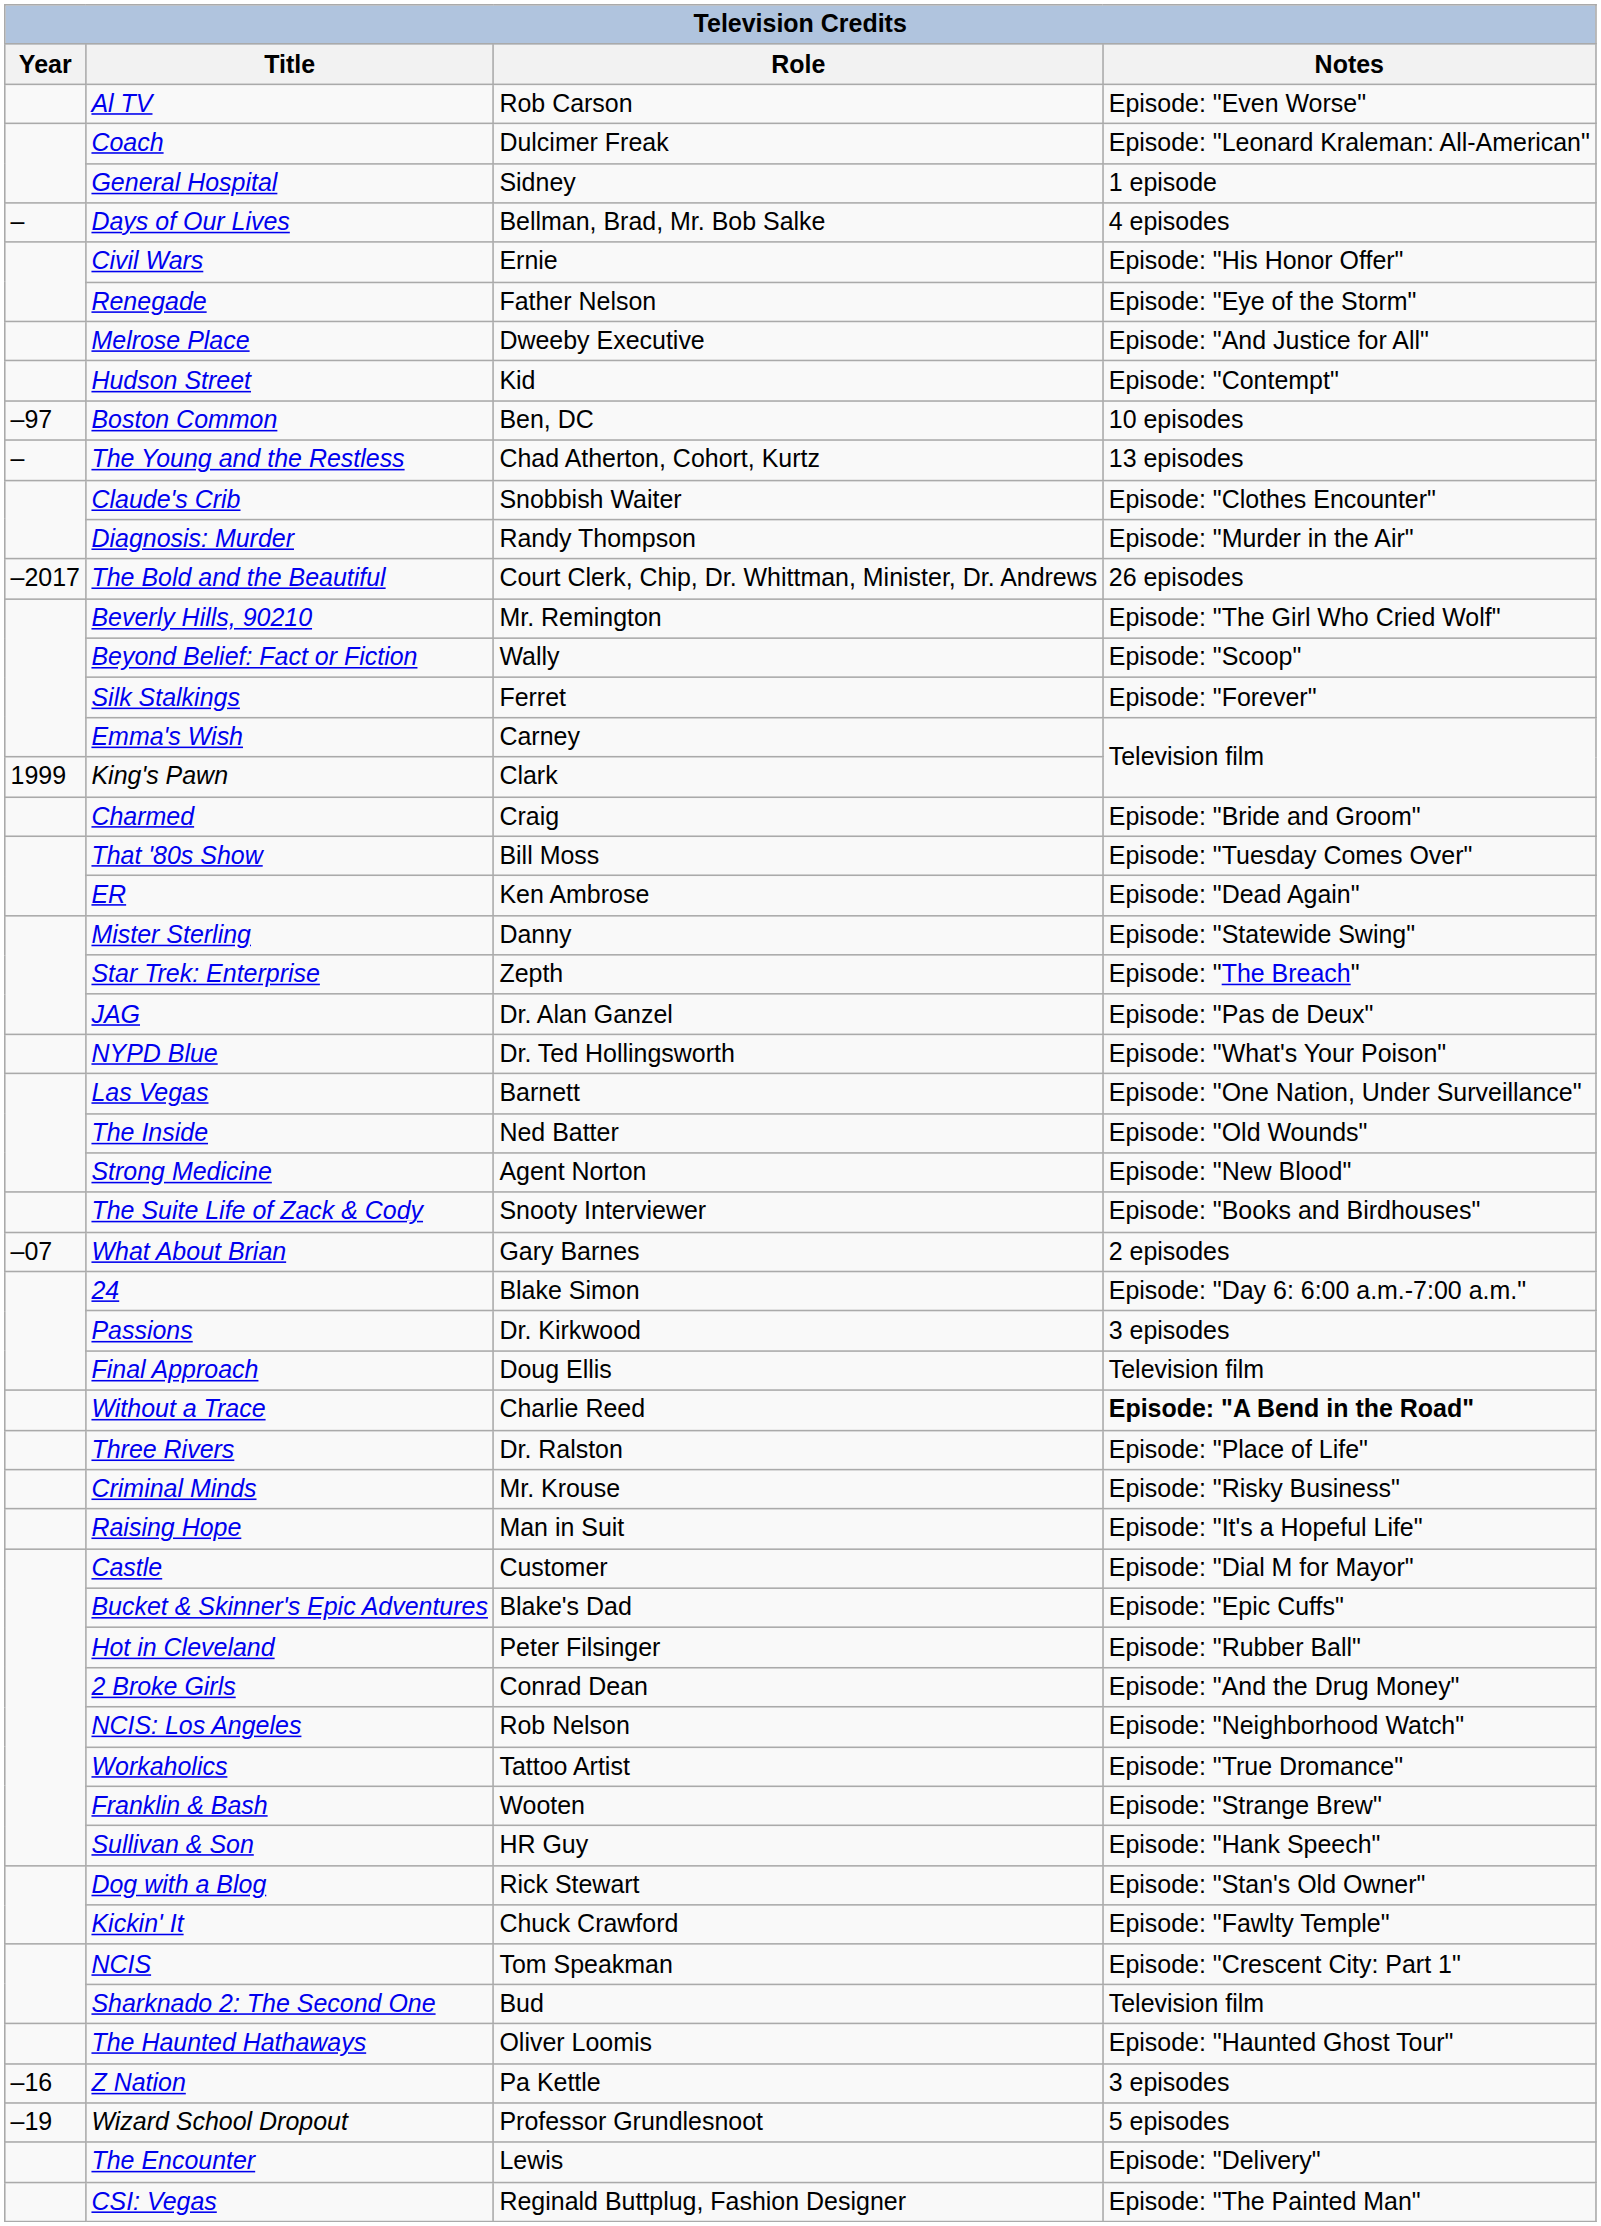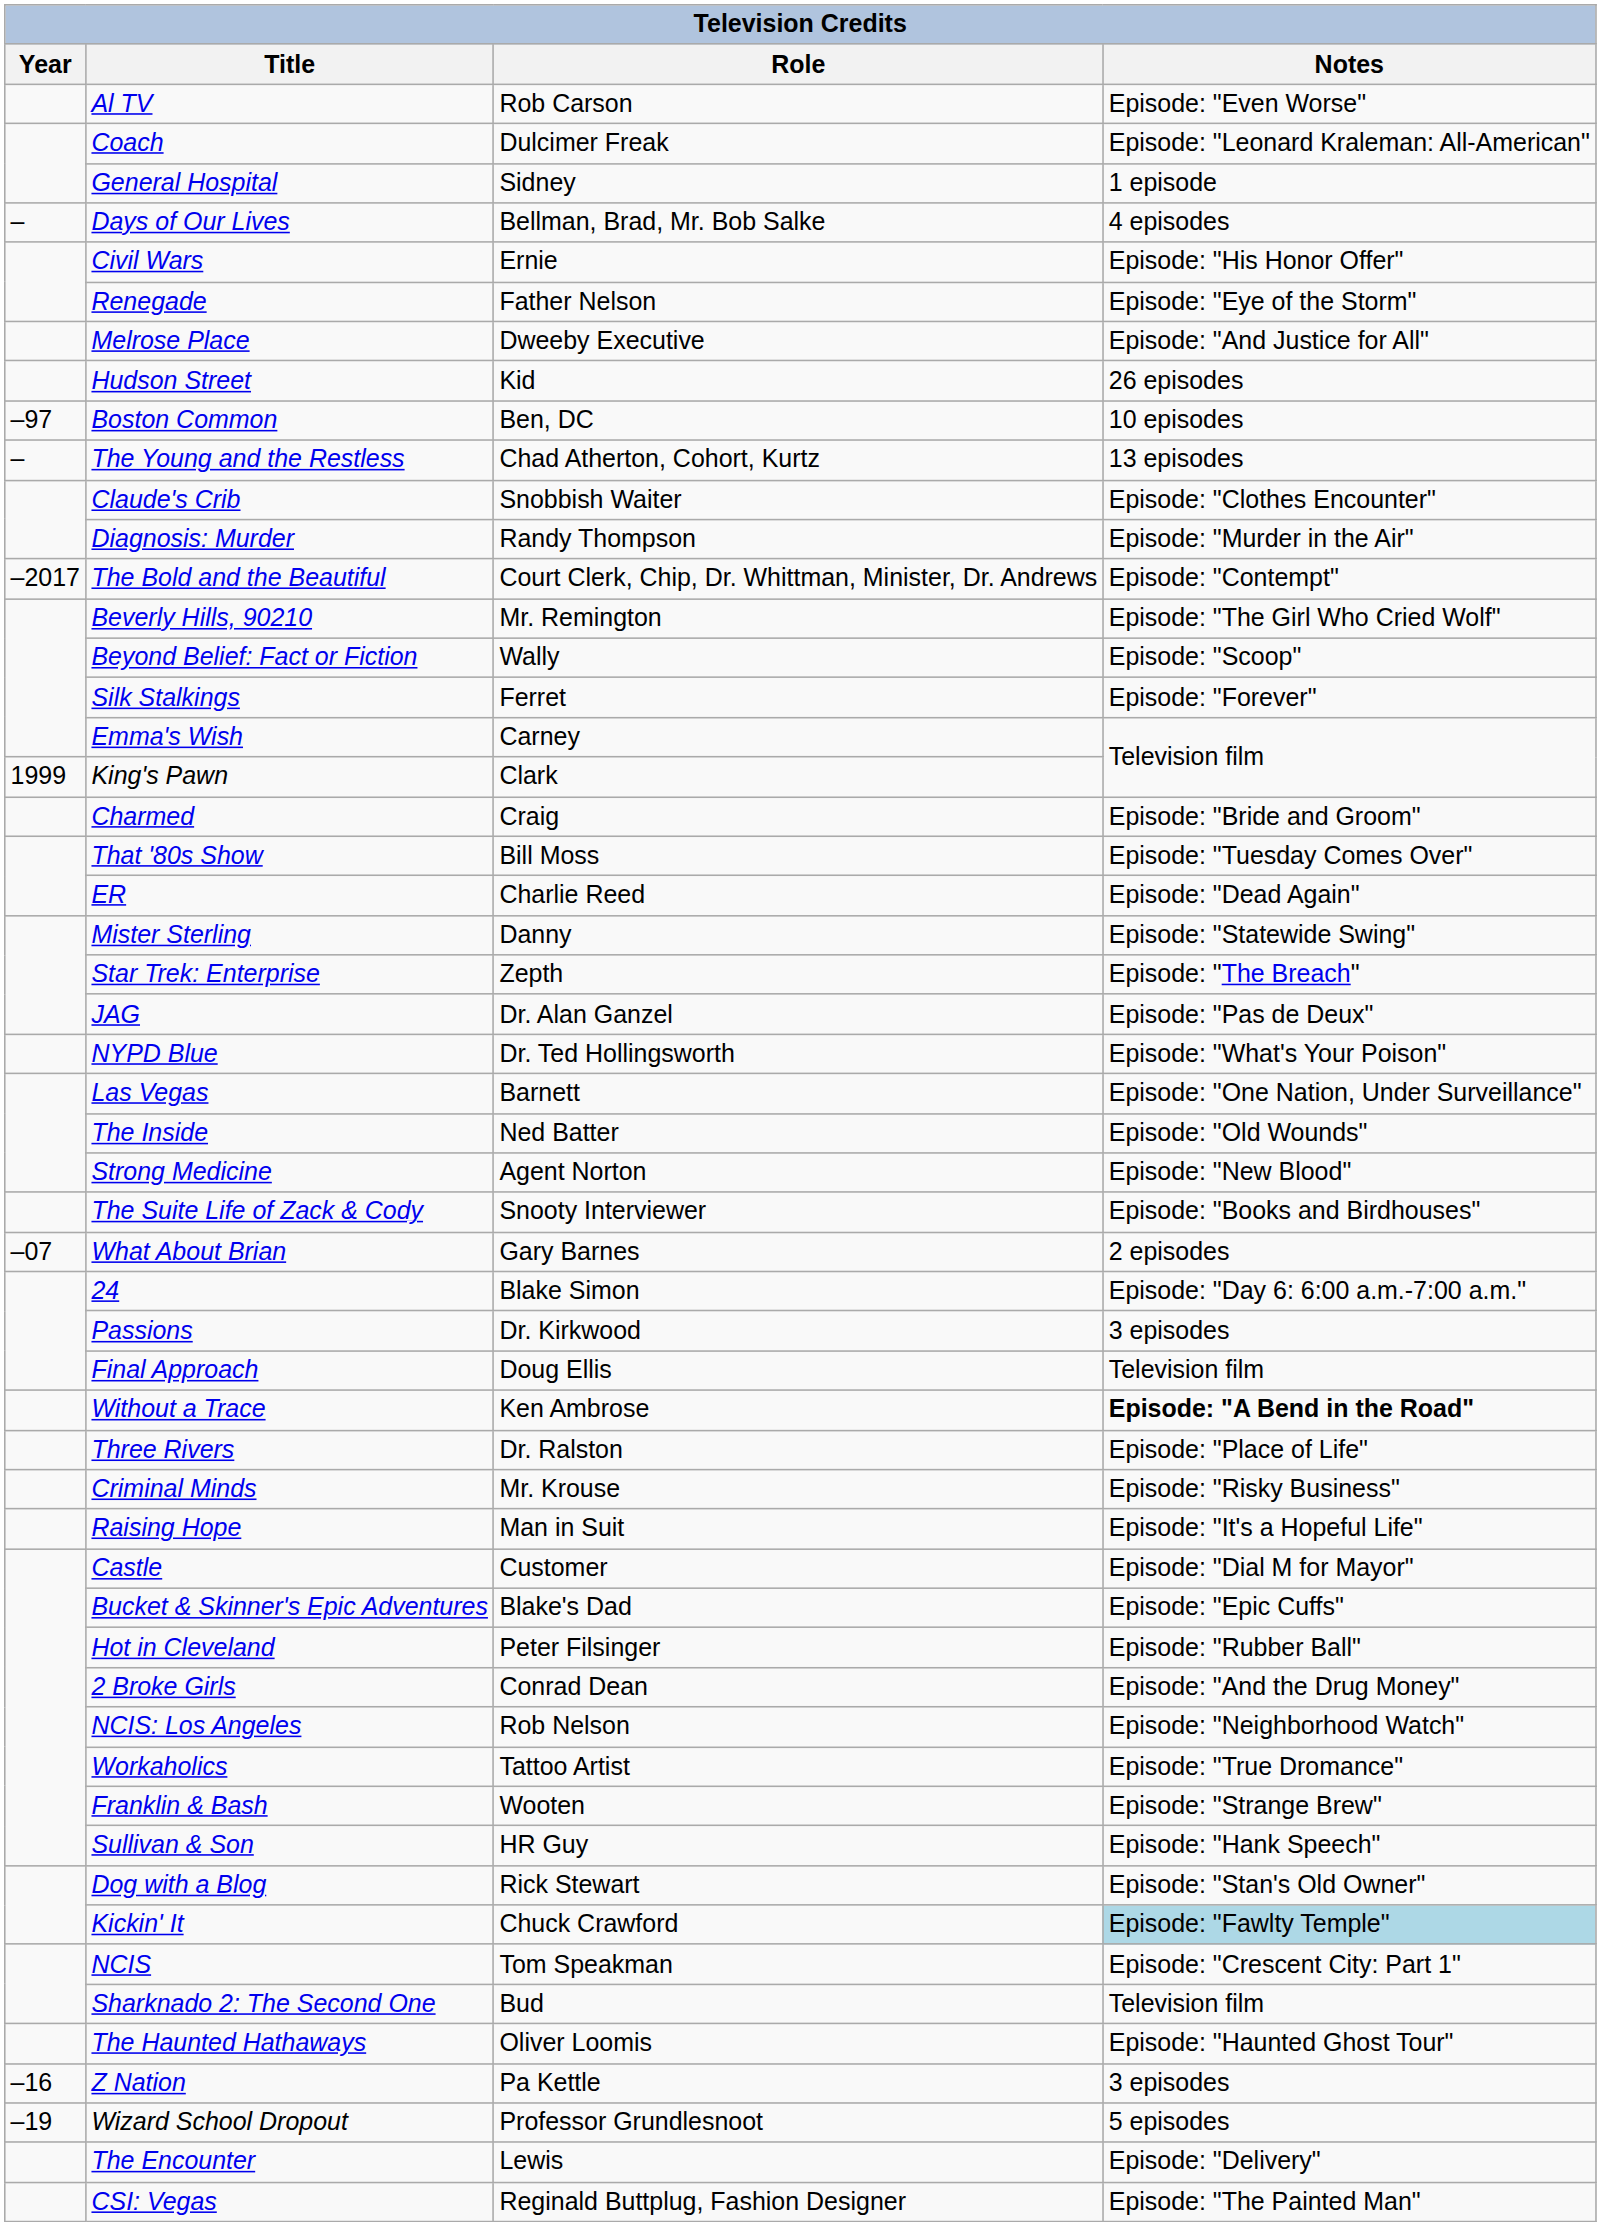 <table class="wikitable sortable">
 <tr>
 <th colspan="5" style="background:#B0C4DE;">Television Credits</th>
 </tr>
 <tr>
 <th>Year</th>
 <th>Title</th>
 <th>Role</th>
 <th>Notes</th>
 </tr>
 <tr>
 <td></td>
 <td><em><a href='#'>Al TV</a></em></td>
 <td>Rob Carson</td>
 <td>Episode: "Even Worse"</td>
 </tr>
 <tr>
 <td rowspan="2"></td>
 <td><em><a href='#'>Coach</a></em></td>
 <td>Dulcimer Freak</td>
 <td>Episode: "Leonard Kraleman: All-American"</td>
 </tr>
 <tr>
 <td><em><a href='#'>General Hospital</a></em></td>
 <td>Sidney</td>
 <td>1 episode</td>
 </tr>
 <tr>
 <td>–</td>
 <td><em><a href='#'>Days of Our Lives</a></em></td>
 <td>Bellman, Brad, Mr. Bob Salke</td>
 <td>4 episodes</td>
 </tr>
 <tr>
 <td rowspan="2"></td>
 <td><em><a href='#'>Civil Wars</a></em></td>
 <td>Ernie</td>
 <td>Episode: "His Honor Offer"</td>
 </tr>
 <tr>
 <td><em><a href='#'>Renegade</a></em></td>
 <td>Father Nelson</td>
 <td>Episode: "Eye of the Storm"</td>
 </tr>
 <tr>
 <td></td>
 <td><em><a href='#'>Melrose Place</a></em></td>
 <td>Dweeby Executive</td>
 <td>Episode: "And Justice for All"</td>
 </tr>
 <tr>
 <td></td>
 <td><em><a href='#'>Hudson Street</a></em></td>
 <td>Kid</td>
-<td>Episode: "Contempt"</td>
+<td>26 episodes</td>
 </tr>
 <tr>
 <td>–97</td>
 <td><em><a href='#'>Boston Common</a></em></td>
 <td>Ben, DC</td>
 <td>10 episodes</td>
 </tr>
 <tr>
 <td>–</td>
 <td><em><a href='#'>The Young and the Restless</a></em></td>
 <td>Chad Atherton, Cohort, Kurtz</td>
 <td>13 episodes</td>
 </tr>
 <tr>
 <td rowspan="2"></td>
 <td><em><a href='#'>Claude's Crib</a></em></td>
 <td>Snobbish Waiter</td>
 <td>Episode: "Clothes Encounter"</td>
 </tr>
 <tr>
 <td><em><a href='#'>Diagnosis: Murder</a></em></td>
 <td>Randy Thompson</td>
 <td>Episode: "Murder in the Air"</td>
 </tr>
 <tr>
 <td>–2017</td>
 <td><em><a href='#'>The Bold and the Beautiful</a></em></td>
 <td>Court Clerk, Chip, Dr. Whittman, Minister, Dr. Andrews</td>
-<td>26 episodes</td>
+<td>Episode: "Contempt"</td>
 </tr>
 <tr>
 <td rowspan="4"></td>
 <td><em><a href='#'>Beverly Hills, 90210</a></em></td>
 <td>Mr. Remington</td>
 <td>Episode: "The Girl Who Cried Wolf"</td>
 </tr>
 <tr>
 <td><em><a href='#'>Beyond Belief: Fact or Fiction</a></em></td>
 <td>Wally</td>
 <td>Episode: "Scoop"</td>
 </tr>
 <tr>
 <td><em><a href='#'>Silk Stalkings</a></em></td>
 <td>Ferret</td>
 <td>Episode: "Forever"</td>
 </tr>
 <tr>
 <td><em><a href='#'>Emma's Wish</a></em></td>
 <td>Carney</td>
 <td rowspan="2">Television film</td>
 </tr>
 <tr>
 <td>1999</td>
 <td><em>King's Pawn</em></td>
 <td>Clark</td>
 </tr>
 <tr>
 <td></td>
 <td><em><a href='#'>Charmed</a></em></td>
 <td>Craig</td>
 <td>Episode: "Bride and Groom"</td>
 </tr>
 <tr>
 <td rowspan="2"></td>
 <td><em><a href='#'>That '80s Show</a></em></td>
 <td>Bill Moss</td>
 <td>Episode: "Tuesday Comes Over"</td>
 </tr>
 <tr>
 <td><em><a href='#'>ER</a></em></td>
-<td>Ken Ambrose</td>
+<td>Charlie Reed</td>
 <td>Episode: "Dead Again"</td>
 </tr>
 <tr>
 <td rowspan="3"></td>
 <td><em><a href='#'>Mister Sterling</a></em></td>
 <td>Danny</td>
 <td>Episode: "Statewide Swing"</td>
 </tr>
 <tr>
 <td><em><a href='#'>Star Trek: Enterprise</a></em></td>
 <td>Zepth</td>
 <td>Episode: "<a href='#'>The Breach</a>"</td>
 </tr>
 <tr>
 <td><em><a href='#'>JAG</a></em></td>
 <td>Dr. Alan Ganzel</td>
 <td>Episode: "Pas de Deux"</td>
 </tr>
 <tr>
 <td></td>
 <td><em><a href='#'>NYPD Blue</a></em></td>
 <td>Dr. Ted Hollingsworth</td>
 <td>Episode: "What's Your Poison"</td>
 </tr>
 <tr>
 <td rowspan="3"></td>
 <td><em><a href='#'>Las Vegas</a></em></td>
 <td>Barnett</td>
 <td>Episode: "One Nation, Under Surveillance"</td>
 </tr>
 <tr>
 <td><em><a href='#'>The Inside</a></em></td>
 <td>Ned Batter</td>
 <td>Episode: "Old Wounds"</td>
 </tr>
 <tr>
 <td><em><a href='#'>Strong Medicine</a></em></td>
 <td>Agent Norton</td>
 <td>Episode: "New Blood"</td>
 </tr>
 <tr>
 <td></td>
 <td><em><a href='#'>The Suite Life of Zack & Cody</a></em></td>
 <td>Snooty Interviewer</td>
 <td>Episode: "Books and Birdhouses"</td>
 </tr>
 <tr>
 <td>–07</td>
 <td><em><a href='#'>What About Brian</a></em></td>
 <td>Gary Barnes</td>
 <td>2 episodes</td>
 </tr>
 <tr>
 <td rowspan="3"></td>
 <td><em><a href='#'>24</a></em></td>
 <td>Blake Simon</td>
 <td>Episode: "Day 6: 6:00 a.m.-7:00 a.m."</td>
 </tr>
 <tr>
 <td><em><a href='#'>Passions</a></em></td>
 <td>Dr. Kirkwood</td>
 <td>3 episodes</td>
 </tr>
 <tr>
 <td><em><a href='#'>Final Approach</a></em></td>
 <td>Doug Ellis</td>
 <td>Television film</td>
 </tr>
 <tr>
 <td></td>
 <td><em><a href='#'>Without a Trace</a></em></td>
-<td>Charlie Reed</td>
+<td>Ken Ambrose</td>
 <td><strong>Episode: "A Bend in the Road"</strong></td>
 </tr>
 <tr>
 <td></td>
 <td><em><a href='#'>Three Rivers</a></em></td>
 <td>Dr. Ralston</td>
 <td>Episode: "Place of Life"</td>
 </tr>
 <tr>
 <td></td>
 <td><em><a href='#'>Criminal Minds</a></em></td>
 <td>Mr. Krouse</td>
 <td>Episode: "Risky Business"</td>
 </tr>
 <tr>
 <td></td>
 <td><em><a href='#'>Raising Hope</a></em></td>
 <td>Man in Suit</td>
 <td>Episode: "It's a Hopeful Life"</td>
 </tr>
 <tr>
 <td rowspan="8"></td>
 <td><em><a href='#'>Castle</a></em></td>
 <td>Customer</td>
 <td>Episode: "Dial M for Mayor"</td>
 </tr>
 <tr>
 <td><em><a href='#'>Bucket & Skinner's Epic Adventures</a></em></td>
 <td>Blake's Dad</td>
 <td>Episode: "Epic Cuffs"</td>
 </tr>
 <tr>
 <td><em><a href='#'>Hot in Cleveland</a></em></td>
 <td>Peter Filsinger</td>
 <td>Episode: "Rubber Ball"</td>
 </tr>
 <tr>
 <td><em><a href='#'>2 Broke Girls</a></em></td>
 <td>Conrad Dean</td>
 <td>Episode: "And the Drug Money"</td>
 </tr>
 <tr>
 <td><em><a href='#'>NCIS: Los Angeles</a></em></td>
 <td>Rob Nelson</td>
 <td>Episode: "Neighborhood Watch"</td>
 </tr>
 <tr>
 <td><em><a href='#'>Workaholics</a></em></td>
 <td>Tattoo Artist</td>
 <td>Episode: "True Dromance"</td>
 </tr>
 <tr>
 <td><em><a href='#'>Franklin & Bash</a></em></td>
 <td>Wooten</td>
 <td>Episode: "Strange Brew"</td>
 </tr>
 <tr>
 <td><em><a href='#'>Sullivan & Son</a></em></td>
 <td>HR Guy</td>
 <td>Episode: "Hank Speech"</td>
 </tr>
 <tr>
 <td rowspan="2"></td>
 <td><em><a href='#'>Dog with a Blog</a></em></td>
 <td>Rick Stewart</td>
 <td>Episode: "Stan's Old Owner"</td>
 </tr>
 <tr>
 <td><em><a href='#'>Kickin' It</a></em></td>
 <td>Chuck Crawford</td>
-<td>Episode: "Fawlty Temple"</td>
+<td style="background: lightblue;">Episode: "Fawlty Temple"</td>
 </tr>
 <tr>
 <td rowspan="2"></td>
 <td><em><a href='#'>NCIS</a></em></td>
 <td>Tom Speakman</td>
 <td>Episode: "Crescent City: Part 1"</td>
 </tr>
 <tr>
 <td><em><a href='#'>Sharknado 2: The Second One</a></em></td>
 <td>Bud</td>
 <td>Television film</td>
 </tr>
 <tr>
 <td></td>
 <td><em><a href='#'>The Haunted Hathaways</a></em></td>
 <td>Oliver Loomis</td>
 <td>Episode: "Haunted Ghost Tour"</td>
 </tr>
 <tr>
 <td>–16</td>
 <td><em><a href='#'>Z Nation</a></em></td>
 <td>Pa Kettle</td>
 <td>3 episodes</td>
 </tr>
 <tr>
 <td>–19</td>
 <td><em>Wizard School Dropout</em></td>
 <td>Professor Grundlesnoot</td>
 <td>5 episodes</td>
 </tr>
 <tr>
 <td></td>
 <td><em><a href='#'>The Encounter</a></em></td>
 <td>Lewis</td>
 <td>Episode: "Delivery"</td>
 </tr>
 <tr>
 <td></td>
 <td><em><a href='#'>CSI: Vegas</a></em></td>
 <td>Reginald Buttplug, Fashion Designer</td>
 <td>Episode: "The Painted Man"</td>
 </tr>
 </table>
